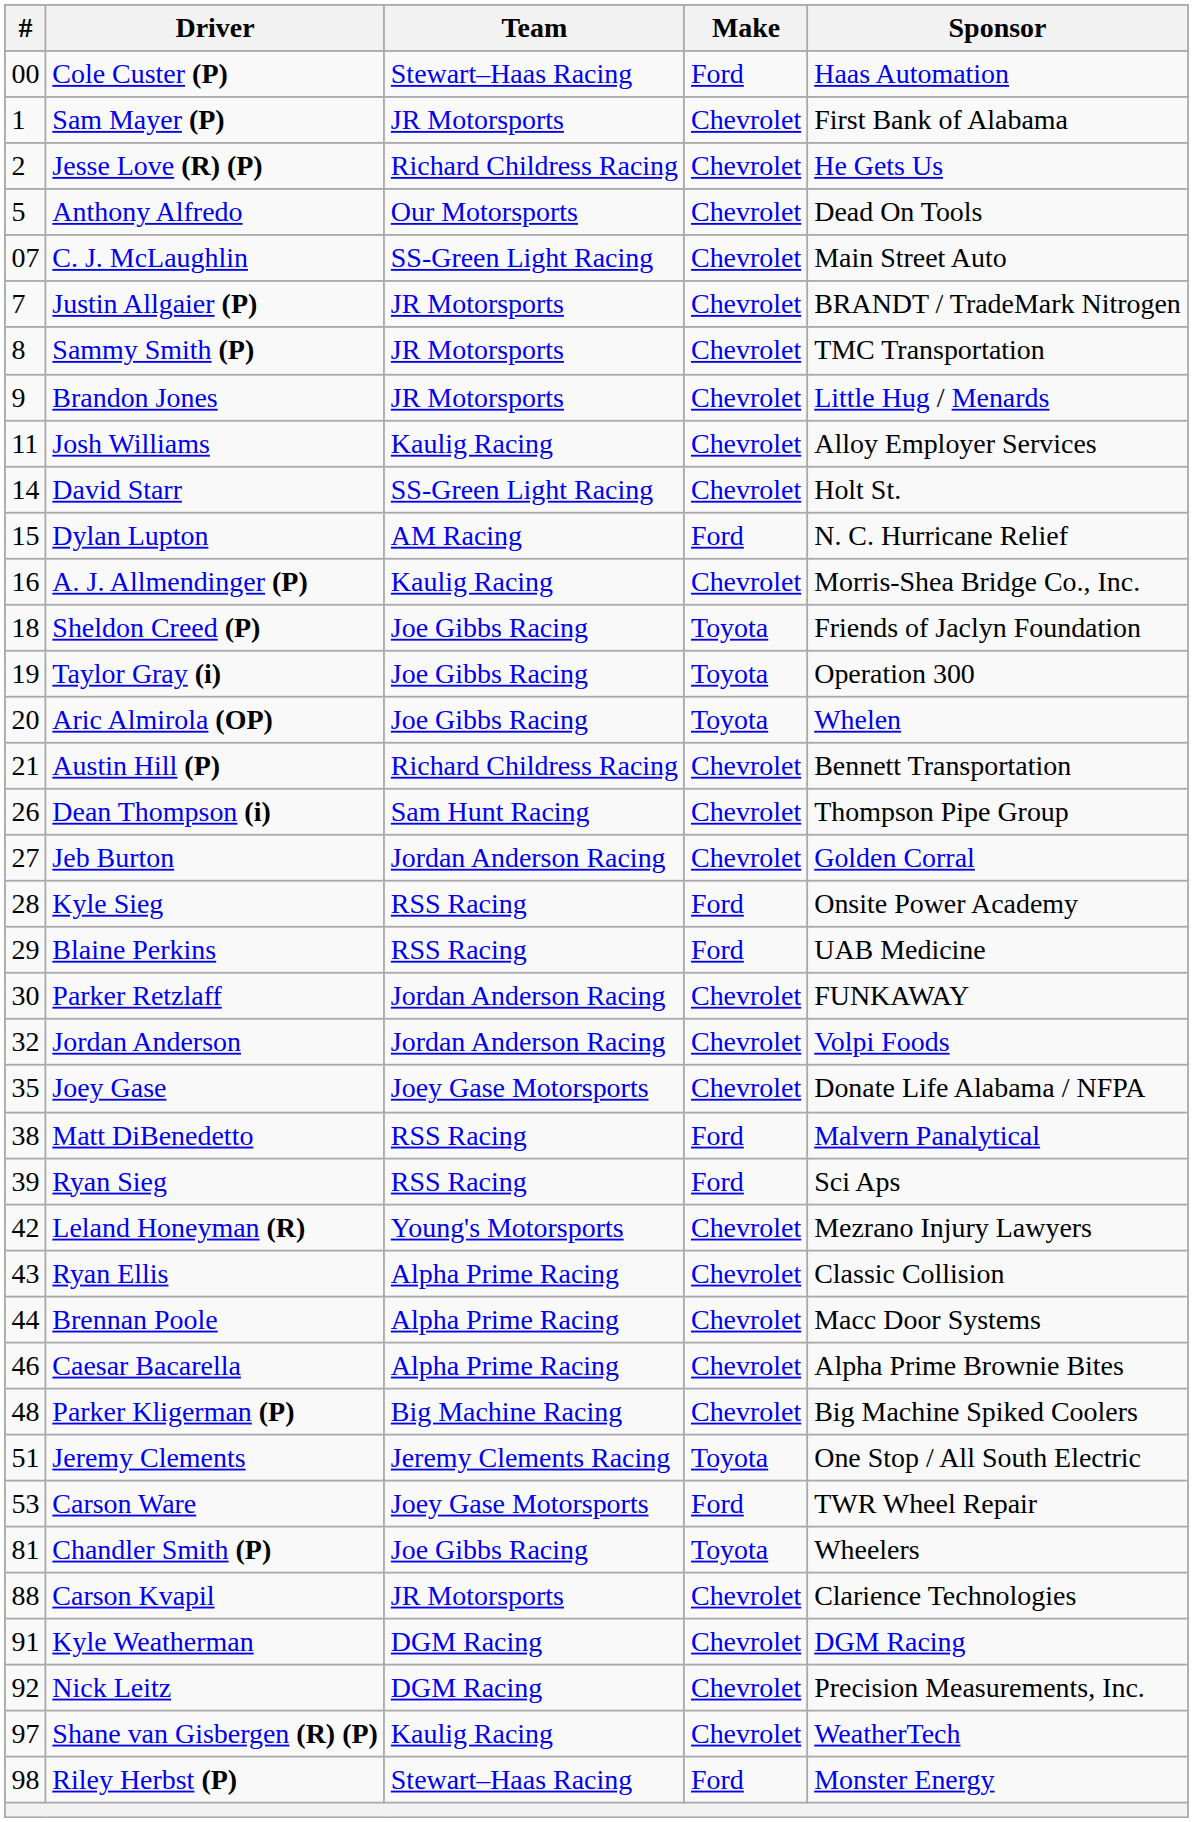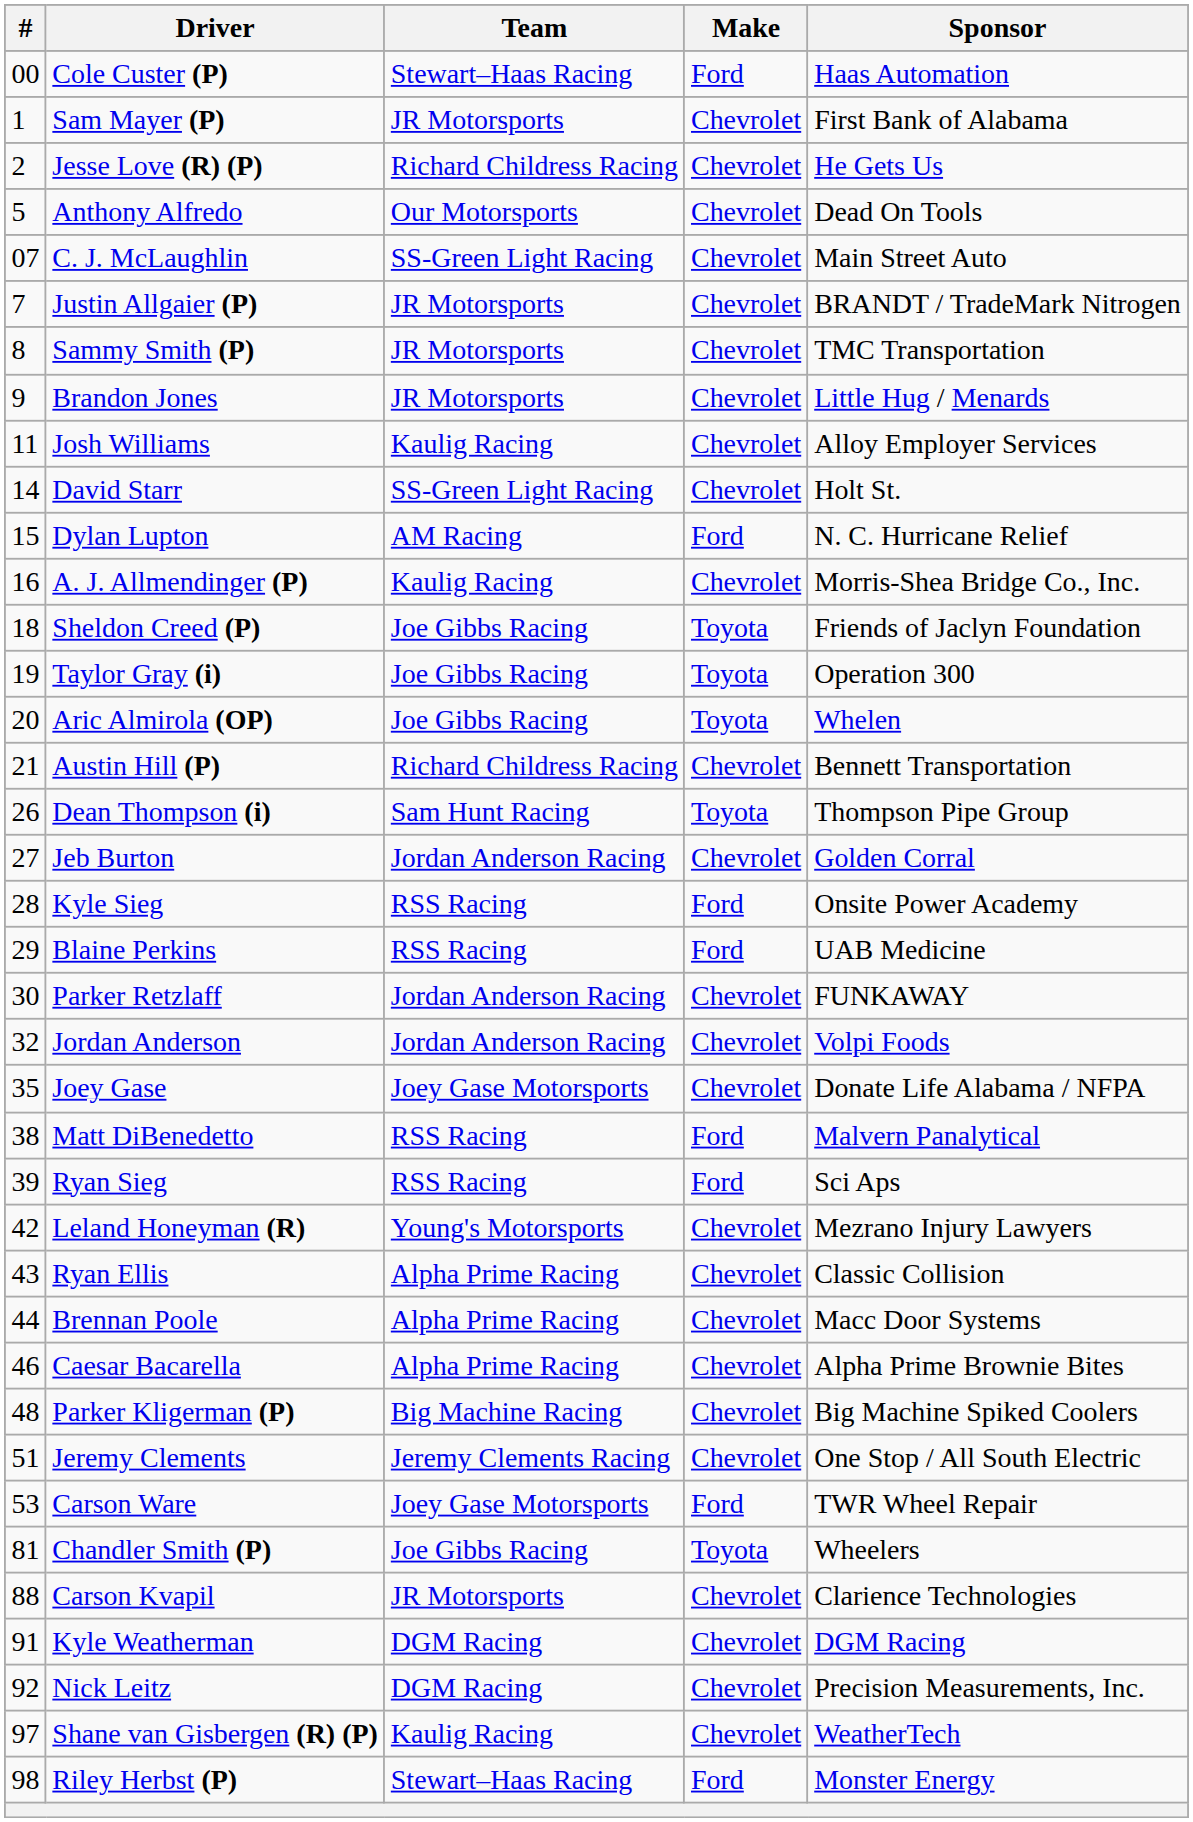 <table class="wikitable" style="font-size:95%">
 <tr>
 <th>#</th>
 <th>Driver</th>
 <th>Team</th>
 <th>Make</th>
 <th>Sponsor</th>
 </tr>
 <tr>
 <td>00</td>
 <td><a href='#'>Cole Custer</a> <strong>(P)</strong></td>
 <td><a href='#'>Stewart–Haas Racing</a></td>
 <td><a href='#'>Ford</a></td>
 <td><a href='#'>Haas Automation</a></td>
 </tr>
 <tr>
 <td>1</td>
 <td><a href='#'>Sam Mayer</a> <strong>(P)</strong></td>
 <td><a href='#'>JR Motorsports</a></td>
 <td><a href='#'>Chevrolet</a></td>
 <td>First Bank of Alabama</td>
 </tr>
 <tr>
 <td>2</td>
 <td><a href='#'>Jesse Love</a> <strong>(R)</strong> <strong>(P)</strong></td>
 <td nowrap><a href='#'>Richard Childress Racing</a></td>
 <td><a href='#'>Chevrolet</a></td>
 <td><a href='#'>He Gets Us</a></td>
 </tr>
 <tr>
 <td>5</td>
 <td><a href='#'>Anthony Alfredo</a></td>
 <td><a href='#'>Our Motorsports</a></td>
 <td><a href='#'>Chevrolet</a></td>
 <td>Dead On Tools</td>
 </tr>
 <tr>
 <td>07</td>
 <td><a href='#'>C. J. McLaughlin</a></td>
 <td><a href='#'>SS-Green Light Racing</a></td>
 <td><a href='#'>Chevrolet</a></td>
 <td>Main Street Auto</td>
 </tr>
 <tr>
 <td>7</td>
 <td><a href='#'>Justin Allgaier</a> <strong>(P)</strong></td>
 <td><a href='#'>JR Motorsports</a></td>
 <td><a href='#'>Chevrolet</a></td>
 <td nowrap>BRANDT / TradeMark Nitrogen</td>
 </tr>
 <tr>
 <td>8</td>
 <td><a href='#'>Sammy Smith</a> <strong>(P)</strong></td>
 <td><a href='#'>JR Motorsports</a></td>
 <td><a href='#'>Chevrolet</a></td>
 <td>TMC Transportation</td>
 </tr>
 <tr>
 <td>9</td>
 <td><a href='#'>Brandon Jones</a></td>
 <td><a href='#'>JR Motorsports</a></td>
 <td><a href='#'>Chevrolet</a></td>
 <td><a href='#'>Little Hug</a> / <a href='#'>Menards</a></td>
 </tr>
 <tr>
 <td>11</td>
 <td><a href='#'>Josh Williams</a></td>
 <td><a href='#'>Kaulig Racing</a></td>
 <td><a href='#'>Chevrolet</a></td>
 <td>Alloy Employer Services</td>
 </tr>
 <tr>
 <td>14</td>
 <td><a href='#'>David Starr</a></td>
 <td><a href='#'>SS-Green Light Racing</a></td>
 <td><a href='#'>Chevrolet</a></td>
 <td>Holt St.</td>
 </tr>
 <tr>
 <td>15</td>
 <td><a href='#'>Dylan Lupton</a></td>
 <td><a href='#'>AM Racing</a></td>
 <td><a href='#'>Ford</a></td>
 <td>N. C. Hurricane Relief</td>
 </tr>
 <tr>
 <td>16</td>
 <td><a href='#'>A. J. Allmendinger</a> <strong>(P)</strong></td>
 <td><a href='#'>Kaulig Racing</a></td>
 <td><a href='#'>Chevrolet</a></td>
 <td>Morris-Shea Bridge Co., Inc.</td>
 </tr>
 <tr>
 <td>18</td>
 <td><a href='#'>Sheldon Creed</a> <strong>(P)</strong></td>
 <td><a href='#'>Joe Gibbs Racing</a></td>
 <td><a href='#'>Toyota</a></td>
 <td>Friends of Jaclyn Foundation</td>
 </tr>
 <tr>
 <td>19</td>
 <td><a href='#'>Taylor Gray</a> <strong>(i)</strong></td>
 <td><a href='#'>Joe Gibbs Racing</a></td>
 <td><a href='#'>Toyota</a></td>
 <td>Operation 300</td>
 </tr>
 <tr>
 <td>20</td>
 <td><a href='#'>Aric Almirola</a> <strong>(OP)</strong></td>
 <td><a href='#'>Joe Gibbs Racing</a></td>
 <td><a href='#'>Toyota</a></td>
 <td><a href='#'>Whelen</a></td>
 </tr>
 <tr>
 <td>21</td>
 <td><a href='#'>Austin Hill</a> <strong>(P)</strong></td>
 <td><a href='#'>Richard Childress Racing</a></td>
 <td><a href='#'>Chevrolet</a></td>
 <td>Bennett Transportation</td>
 </tr>
 <tr>
 <td>26</td>
 <td><a href='#'>Dean Thompson</a> <strong>(i)</strong></td>
 <td><a href='#'>Sam Hunt Racing</a></td>
-<td><a href='#'>Chevrolet</a></td>
+<td><a href='#'>Toyota</a></td>
 <td>Thompson Pipe Group</td>
 </tr>
 <tr>
 <td>27</td>
 <td><a href='#'>Jeb Burton</a></td>
 <td><a href='#'>Jordan Anderson Racing</a></td>
 <td><a href='#'>Chevrolet</a></td>
 <td><a href='#'>Golden Corral</a></td>
 </tr>
 <tr>
 <td>28</td>
 <td><a href='#'>Kyle Sieg</a></td>
 <td><a href='#'>RSS Racing</a></td>
 <td><a href='#'>Ford</a></td>
 <td>Onsite Power Academy</td>
 </tr>
 <tr>
 <td>29</td>
 <td><a href='#'>Blaine Perkins</a></td>
 <td><a href='#'>RSS Racing</a></td>
 <td><a href='#'>Ford</a></td>
 <td>UAB Medicine</td>
 </tr>
 <tr>
 <td>30</td>
 <td><a href='#'>Parker Retzlaff</a></td>
 <td><a href='#'>Jordan Anderson Racing</a></td>
 <td><a href='#'>Chevrolet</a></td>
 <td>FUNKAWAY</td>
 </tr>
 <tr>
 <td>32</td>
 <td><a href='#'>Jordan Anderson</a></td>
 <td><a href='#'>Jordan Anderson Racing</a></td>
 <td><a href='#'>Chevrolet</a></td>
 <td><a href='#'>Volpi Foods</a></td>
 </tr>
 <tr>
 <td>35</td>
 <td><a href='#'>Joey Gase</a></td>
 <td><a href='#'>Joey Gase Motorsports</a></td>
 <td><a href='#'>Chevrolet</a></td>
 <td>Donate Life Alabama / NFPA</td>
 </tr>
 <tr>
 <td>38</td>
 <td><a href='#'>Matt DiBenedetto</a></td>
 <td><a href='#'>RSS Racing</a></td>
 <td><a href='#'>Ford</a></td>
 <td><a href='#'>Malvern Panalytical</a></td>
 </tr>
 <tr>
 <td>39</td>
 <td><a href='#'>Ryan Sieg</a></td>
 <td><a href='#'>RSS Racing</a></td>
 <td><a href='#'>Ford</a></td>
 <td>Sci Aps</td>
 </tr>
 <tr>
 <td>42</td>
 <td><a href='#'>Leland Honeyman</a> <strong>(R)</strong></td>
 <td><a href='#'>Young's Motorsports</a></td>
 <td><a href='#'>Chevrolet</a></td>
 <td>Mezrano Injury Lawyers</td>
 </tr>
 <tr>
 <td>43</td>
 <td><a href='#'>Ryan Ellis</a></td>
 <td><a href='#'>Alpha Prime Racing</a></td>
 <td><a href='#'>Chevrolet</a></td>
 <td>Classic Collision</td>
 </tr>
 <tr>
 <td>44</td>
 <td><a href='#'>Brennan Poole</a></td>
 <td><a href='#'>Alpha Prime Racing</a></td>
 <td><a href='#'>Chevrolet</a></td>
 <td>Macc Door Systems</td>
 </tr>
 <tr>
 <td>46</td>
 <td><a href='#'>Caesar Bacarella</a></td>
 <td><a href='#'>Alpha Prime Racing</a></td>
 <td><a href='#'>Chevrolet</a></td>
 <td>Alpha Prime Brownie Bites</td>
 </tr>
 <tr>
 <td>48</td>
 <td><a href='#'>Parker Kligerman</a> <strong>(P)</strong></td>
 <td><a href='#'>Big Machine Racing</a></td>
 <td><a href='#'>Chevrolet</a></td>
 <td>Big Machine Spiked Coolers</td>
 </tr>
 <tr>
 <td>51</td>
 <td><a href='#'>Jeremy Clements</a></td>
 <td nowrap><a href='#'>Jeremy Clements Racing</a></td>
-<td><a href='#'>Toyota</a></td>
+<td><a href='#'>Chevrolet</a></td>
 <td>One Stop / All South Electric</td>
 </tr>
 <tr>
 <td>53</td>
 <td><a href='#'>Carson Ware</a></td>
 <td><a href='#'>Joey Gase Motorsports</a></td>
 <td><a href='#'>Ford</a></td>
 <td>TWR Wheel Repair</td>
 </tr>
 <tr>
 <td>81</td>
 <td><a href='#'>Chandler Smith</a> <strong>(P)</strong></td>
 <td><a href='#'>Joe Gibbs Racing</a></td>
 <td><a href='#'>Toyota</a></td>
 <td>Wheelers</td>
 </tr>
 <tr>
 <td>88</td>
 <td><a href='#'>Carson Kvapil</a></td>
 <td><a href='#'>JR Motorsports</a></td>
 <td><a href='#'>Chevrolet</a></td>
 <td>Clarience Technologies</td>
 </tr>
 <tr>
 <td>91</td>
 <td><a href='#'>Kyle Weatherman</a></td>
 <td><a href='#'>DGM Racing</a></td>
 <td><a href='#'>Chevrolet</a></td>
 <td><a href='#'>DGM Racing</a></td>
 </tr>
 <tr>
 <td>92</td>
 <td><a href='#'>Nick Leitz</a></td>
 <td><a href='#'>DGM Racing</a></td>
 <td><a href='#'>Chevrolet</a></td>
 <td>Precision Measurements, Inc.</td>
 </tr>
 <tr>
 <td>97</td>
 <td nowrap><a href='#'>Shane van Gisbergen</a> <strong>(R)</strong> <strong>(P)</strong></td>
 <td><a href='#'>Kaulig Racing</a></td>
 <td><a href='#'>Chevrolet</a></td>
 <td><a href='#'>WeatherTech</a></td>
 </tr>
 <tr>
 <td>98</td>
 <td><a href='#'>Riley Herbst</a> <strong>(P)</strong></td>
 <td><a href='#'>Stewart–Haas Racing</a></td>
 <td><a href='#'>Ford</a></td>
 <td><a href='#'>Monster Energy</a></td>
 </tr>
 <tr>
 <th colspan="5"></th>
 </tr>
 </table>
